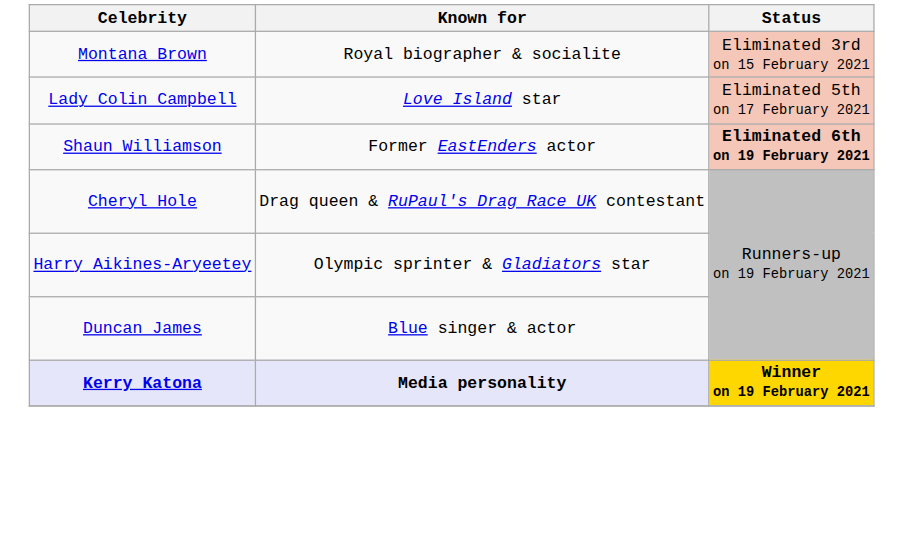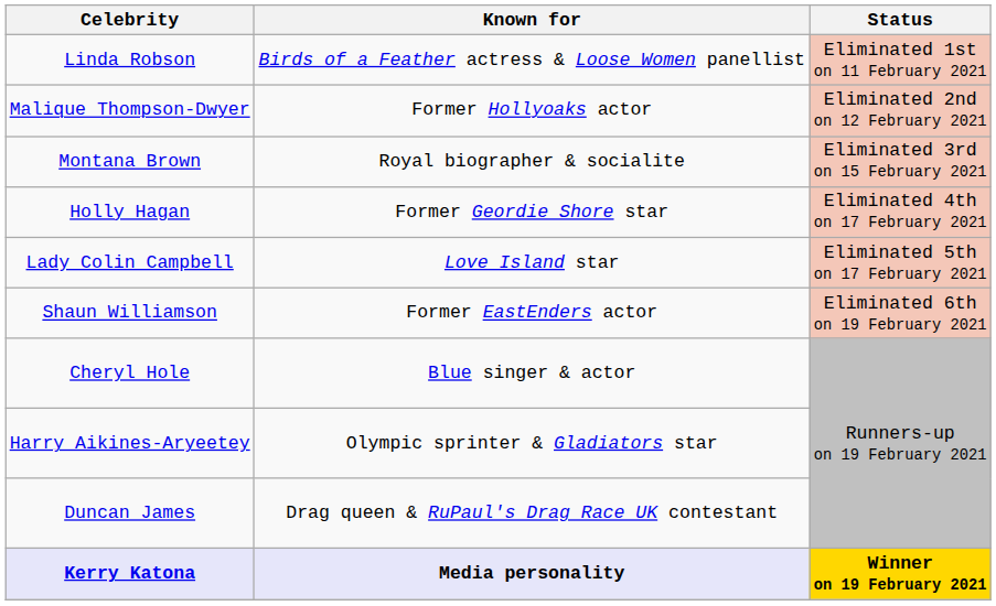 <table class="wikitable" style="margin: auto; text-align: center">
 <tr>
 <th>Celebrity</th>
 <th>Known for</th>
 <th>Status</th>
 </tr>
 <tr>
+<td><a href='#'>Linda Robson</a></td>
+<td><em><a href='#'>Birds of a Feather</a></em> actress & <em><a href='#'>Loose Women</a></em> panellist</td>
+<td style="background:#f4c7b8;">Eliminated 1st<br><small>on 11 February 2021</small></td>
+</tr>
+<tr>
+<td><a href='#'>Malique Thompson-Dwyer</a></td>
+<td>Former <em><a href='#'>Hollyoaks</a></em> actor</td>
+<td style="background:#f4c7b8;">Eliminated 2nd<br><small>on 12 February 2021</small></td>
+</tr>
+<tr>
 <td><a href='#'>Montana Brown</a></td>
 <td>Royal biographer & socialite</td>
 <td style="background:#f4c7b8;">Eliminated 3rd<br><small>on 15 February 2021</small></td>
+</tr>
+<tr>
+<td><a href='#'>Holly Hagan</a></td>
+<td>Former <em><a href='#'>Geordie Shore</a></em> star</td>
+<td style="background:#f4c7b8;">Eliminated 4th<br><small>on 17 February 2021</small></td>
 </tr>
 <tr>
 <td><a href='#'>Lady Colin Campbell</a></td>
 <td><em><a href='#'>Love Island</a></em> star</td>
 <td style="background:#f4c7b8;">Eliminated 5th<br><small>on 17 February 2021</small></td>
 </tr>
 <tr>
 <td><a href='#'>Shaun Williamson</a></td>
 <td>Former <em><a href='#'>EastEnders</a></em> actor</td>
-<td style="background:#f4c7b8;"><strong>Eliminated 6th<br><small>on 19 February 2021</small></strong></td>
+<td style="background:#f4c7b8;">Eliminated 6th<br><small>on 19 February 2021</small></td>
 </tr>
 <tr style="height:50px">
 <td><a href='#'>Cheryl Hole</a></td>
-<td>Drag queen & <em><a href='#'>RuPaul's Drag Race UK</a></em> contestant</td>
+<td><a href='#'>Blue</a> singer & actor</td>
 <td style=background:silver rowspan=3>Runners-up<br><small>on 19 February 2021</small></td>
 </tr>
 <tr style="height:50px">
 <td><a href='#'>Harry Aikines-Aryeetey</a></td>
 <td>Olympic sprinter & <em><a href='#'>Gladiators</a></em> star</td>
 </tr>
 <tr style="height:50px">
 <td><a href='#'>Duncan James</a></td>
-<td><a href='#'>Blue</a> singer & actor</td>
+<td>Drag queen & <em><a href='#'>RuPaul's Drag Race UK</a></em> contestant</td>
 </tr>
 <tr>
 <td style=background:lavender><strong><a href='#'>Kerry Katona</a></strong></td>
 <td style=background:lavender><strong>Media personality</strong></td>
 <td style=background:gold><strong>Winner<br><small>on 19 February 2021</small></strong></td>
 </tr>
 <tr>
 </tr>
 </table>
